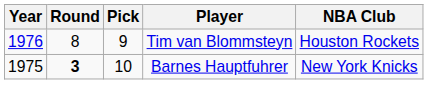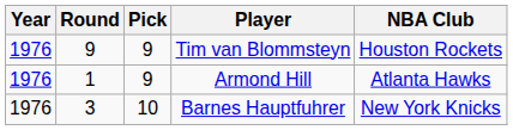 <table class="wikitable">
 <tr>
 <th>Year</th>
 <th>Round</th>
 <th>Pick</th>
 <th>Player</th>
 <th>NBA Club</th>
 </tr>
 <tr style="text-align:center;">
 <td><a href='#'>1976</a></td>
-<td>8</td>
+<td>9</td>
 <td>9</td>
 <td><a href='#'>Tim van Blommsteyn</a></td>
 <td><a href='#'>Houston Rockets</a></td>
 </tr>
 <tr style="text-align:center;">
-<td>1975</td>
-<td><strong>3</strong></td>
+<td><a href='#'>1976</a></td>
+<td>1</td>
+<td>9</td>
+<td><a href='#'>Armond Hill</a></td>
+<td><a href='#'>Atlanta Hawks</a></td>
+</tr>
+<tr style="text-align:center;">
+<td>1976</td>
+<td>3</td>
 <td>10</td>
 <td><a href='#'>Barnes Hauptfuhrer</a></td>
 <td><a href='#'>New York Knicks</a></td>
 </tr>
 </table>
